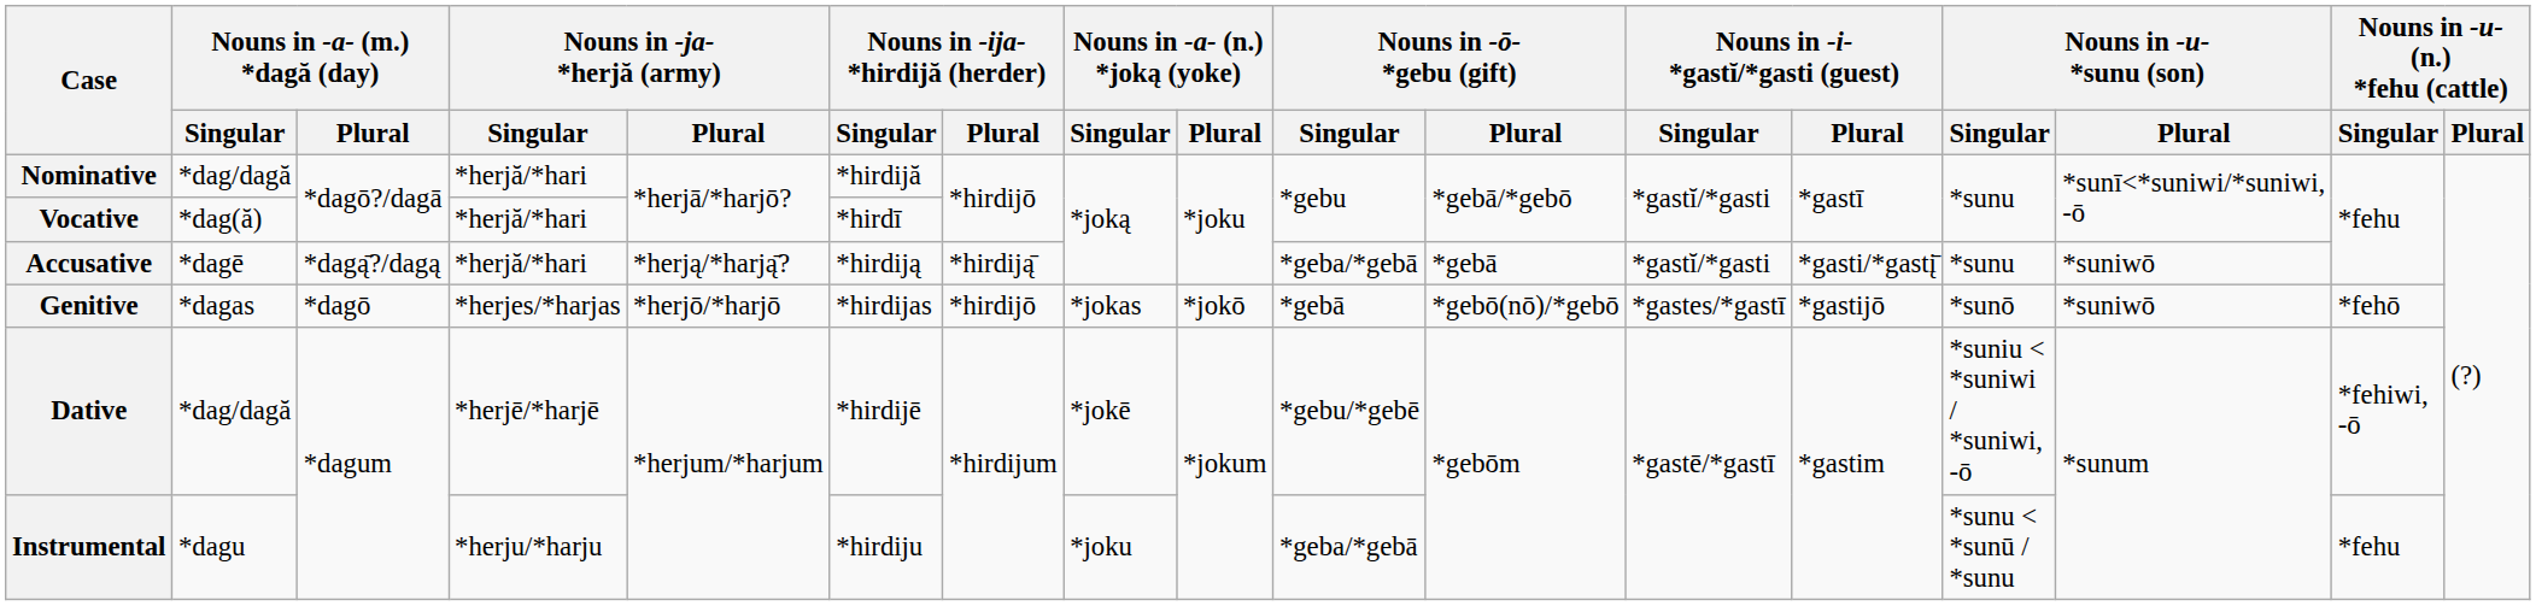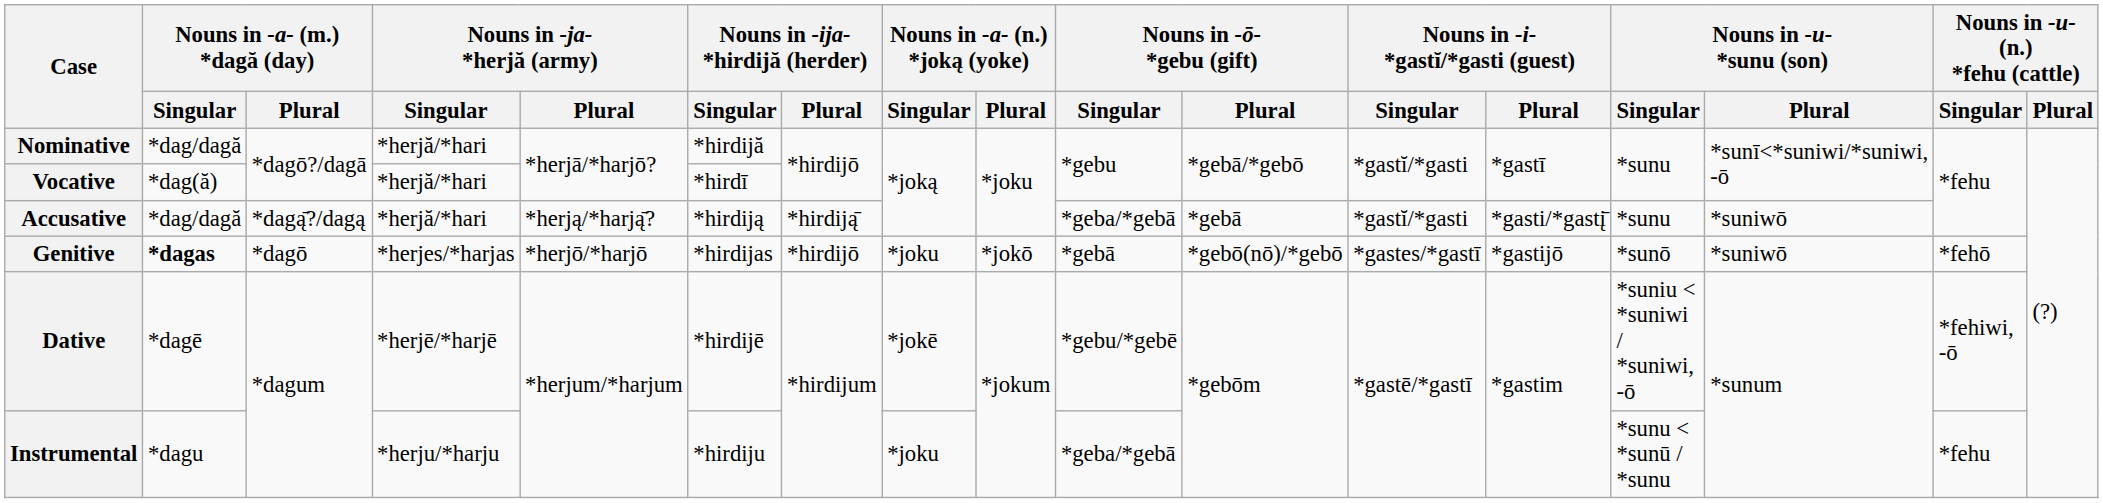 <table class="wikitable">
 <tr>
 <th rowspan="2">Case</th>
 <th colspan="2">Nouns in <em>-a-</em> (m.)<br>*dagă (day)</th>
 <th colspan="2">Nouns in <em>-ja-</em><br>*herjă (army)</th>
 <th colspan="2">Nouns in <em>-ija-</em><br>*hirdijă (herder)</th>
 <th colspan="2">Nouns in <em>-a-</em> (n.)<br>*joką (yoke)</th>
 <th colspan="2">Nouns in <em>-ō-</em><br>*gebu (gift)</th>
 <th colspan="2">Nouns in <em>-i-</em><br>*gastĭ/*gasti (guest)</th>
 <th colspan="2">Nouns in <em>-u-</em><br>*sunu (son)</th>
 <th colspan="2">Nouns in <em>-u-</em> (n.)<br>*fehu (cattle)</th>
 </tr>
 <tr>
 <th style="width:80px;">Singular</th>
 <th style="width:80px;">Plural</th>
 <th style="width:80px;">Singular</th>
 <th style="width:80px;">Plural</th>
 <th style="width:80px;">Singular</th>
 <th style="width:80px;">Plural</th>
 <th style="width:80px;">Singular</th>
 <th style="width:80px;">Plural</th>
 <th style="width:80px;">Singular</th>
 <th style="width:80px;">Plural</th>
 <th style="width:80px;">Singular</th>
 <th style="width:80px;">Plural</th>
 <th style="width:80px;">Singular</th>
 <th style="width:80px;">Plural</th>
 <th style="width:80px;">Singular</th>
 <th style="width:80px;">Plural</th>
 </tr>
 <tr>
 <th>Nominative</th>
 <td>*dag/dagă</td>
 <td rowspan="2">*dagō?/dagā</td>
 <td>*herjă/*hari</td>
 <td rowspan="2">*herjā/*harjō?</td>
 <td>*hirdijă</td>
 <td rowspan="2">*hirdijō</td>
 <td rowspan="3">*joką</td>
 <td rowspan="3">*joku</td>
 <td rowspan="2">*gebu</td>
 <td rowspan="2">*gebā/*gebō</td>
 <td rowspan="2">*gastĭ/*gasti</td>
 <td rowspan="2">*gastī</td>
 <td rowspan="2">*sunu</td>
 <td rowspan="2">*sunī<*suniwi/*suniwi, -ō</td>
 <td rowspan="3">*fehu</td>
 <td rowspan="6">(?)</td>
 </tr>
 <tr>
 <th>Vocative</th>
 <td>*dag(ă)</td>
 <td>*herjă/*hari</td>
 <td>*hirdī</td>
 </tr>
 <tr>
 <th>Accusative</th>
-<td>*dagē</td>
+<td>*dag/dagă</td>
 <td>*dagą̄?/dagą</td>
 <td>*herjă/*hari</td>
 <td>*herją/*harją̄?</td>
 <td>*hirdiją</td>
 <td>*hirdiją̄</td>
 <td>*geba/*gebā</td>
 <td>*gebā</td>
 <td>*gastĭ/*gasti</td>
 <td>*gasti/*gastį̄</td>
 <td>*sunu</td>
 <td>*suniwō</td>
 </tr>
 <tr>
 <th>Genitive</th>
-<td>*dagas</td>
+<td><strong>*dagas</strong></td>
 <td>*dagō</td>
 <td>*herjes/*harjas</td>
 <td>*herjō/*harjō</td>
 <td>*hirdijas</td>
 <td>*hirdijō</td>
-<td>*jokas</td>
+<td>*joku</td>
 <td>*jokō</td>
 <td>*gebā</td>
 <td>*gebō(nō)/*gebō</td>
 <td>*gastes/*gastī</td>
 <td>*gastijō</td>
 <td>*sunō</td>
 <td>*suniwō</td>
 <td>*fehō</td>
 </tr>
 <tr>
 <th>Dative</th>
-<td>*dag/dagă</td>
+<td>*dagē</td>
 <td rowspan="2">*dagum</td>
 <td>*herjē/*harjē</td>
 <td rowspan="2">*herjum/*harjum</td>
 <td>*hirdijē</td>
 <td rowspan="2">*hirdijum</td>
 <td>*jokē</td>
 <td rowspan="2">*jokum</td>
 <td>*gebu/*gebē</td>
 <td rowspan="2">*gebōm</td>
 <td rowspan="2">*gastē/*gastī</td>
 <td rowspan="2">*gastim</td>
 <td>*suniu < *suniwi / *suniwi, -ō</td>
 <td rowspan="2">*sunum</td>
 <td>*fehiwi, -ō</td>
 </tr>
 <tr>
 <th>Instrumental</th>
 <td>*dagu</td>
 <td>*herju/*harju</td>
 <td>*hirdiju</td>
 <td>*joku</td>
 <td>*geba/*gebā</td>
 <td>*sunu < *sunū / *sunu</td>
 <td>*fehu</td>
 </tr>
 </table>
